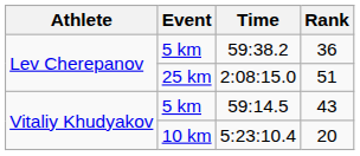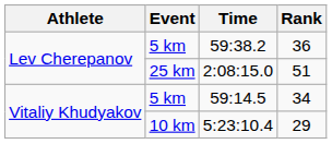 <table class=wikitable style="font-size:90%;">
 <tr>
 <th>Athlete</th>
 <th>Event</th>
 <th>Time</th>
 <th>Rank</th>
 </tr>
 <tr style="text-align:center">
 <td style="text-align:left"rowspan=2><a href='#'>Lev Cherepanov</a></td>
 <td style="text-align:left"><a href='#'>5 km</a></td>
 <td>59:38.2</td>
 <td>36</td>
 </tr>
 <tr style="text-align:center">
 <td style="text-align:left"><a href='#'>25 km</a></td>
 <td>2:08:15.0</td>
 <td>51</td>
 </tr>
 <tr style="text-align:center">
 <td style="text-align:left"rowspan=2><a href='#'>Vitaliy Khudyakov</a></td>
 <td style="text-align:left"><a href='#'>5 km</a></td>
 <td>59:14.5</td>
-<td>43</td>
+<td>34</td>
 </tr>
 <tr style="text-align:center">
 <td style="text-align:left"><a href='#'>10 km</a></td>
 <td>5:23:10.4</td>
-<td>20</td>
+<td>29</td>
 </tr>
 </table>
